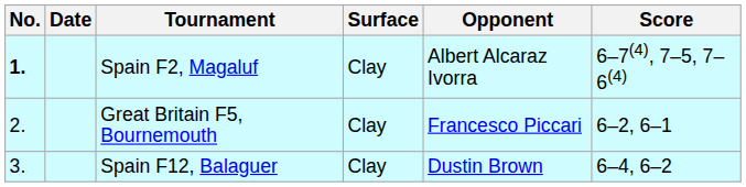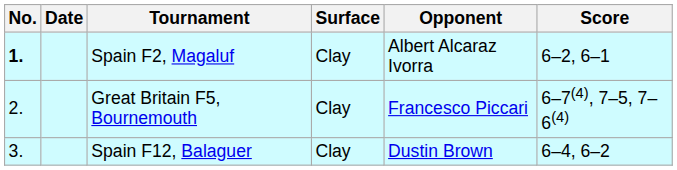 <table class="sortable wikitable">
 <tr>
 <th>No.</th>
 <th>Date</th>
 <th>Tournament</th>
 <th>Surface</th>
 <th>Opponent</th>
 <th class="unsortable">Score</th>
 </tr>
 <tr style="background:#cffcff;">
 <td><strong>1.</strong></td>
 <td></td>
 <td>Spain F2, <a href='#'>Magaluf</a></td>
 <td>Clay</td>
 <td> Albert Alcaraz Ivorra</td>
-<td>6–7<sup>(4)</sup>, 7–5, 7–6<sup>(4)</sup></td>
+<td>6–2, 6–1</td>
 </tr>
 <tr style="background:#cffcff;">
 <td>2.</td>
 <td></td>
 <td>Great Britain F5, <a href='#'>Bournemouth</a></td>
 <td>Clay</td>
 <td> <a href='#'>Francesco Piccari</a></td>
-<td>6–2, 6–1</td>
+<td>6–7<sup>(4)</sup>, 7–5, 7–6<sup>(4)</sup></td>
 </tr>
 <tr style="background:#cffcff;">
 <td>3.</td>
 <td></td>
 <td>Spain F12, <a href='#'>Balaguer</a></td>
 <td>Clay</td>
 <td> <a href='#'>Dustin Brown</a></td>
 <td>6–4, 6–2</td>
 </tr>
 </table>
